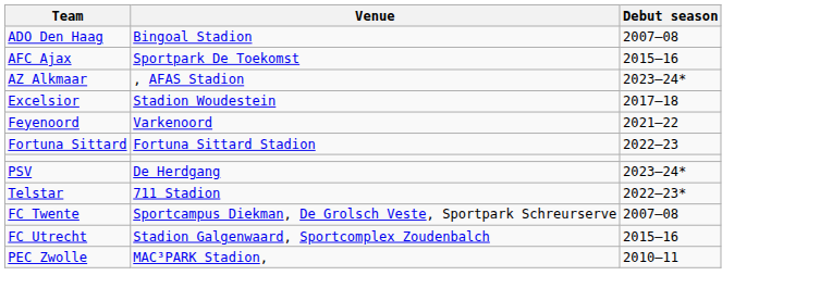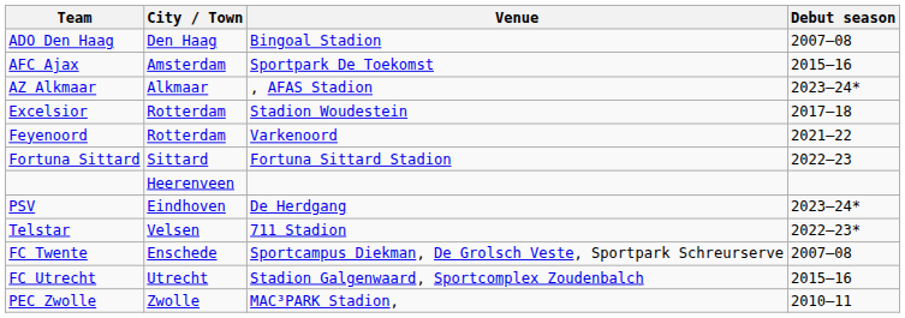 <table class="wikitable sortable">
 <tr>
 <th>Team</th>
+<th>City / Town</th>
 <th>Venue</th>
 <th>Debut season</th>
 </tr>
 <tr>
 <td><a href='#'>ADO Den Haag</a></td>
+<td><a href='#'>Den Haag</a></td>
 <td><a href='#'>Bingoal Stadion</a></td>
 <td>2007–08</td>
 </tr>
 <tr>
 <td><a href='#'>AFC Ajax</a></td>
+<td><a href='#'>Amsterdam</a></td>
 <td><a href='#'>Sportpark De Toekomst</a></td>
 <td>2015–16</td>
 </tr>
 <tr>
 <td><a href='#'>AZ Alkmaar</a></td>
+<td><a href='#'>Alkmaar</a></td>
 <td>, <a href='#'>AFAS Stadion</a></td>
 <td>2023–24*</td>
 </tr>
 <tr>
 <td><a href='#'>Excelsior</a></td>
+<td><a href='#'>Rotterdam</a></td>
 <td><a href='#'>Stadion Woudestein</a></td>
 <td>2017–18</td>
 </tr>
 <tr>
 <td><a href='#'>Feyenoord</a></td>
+<td><a href='#'>Rotterdam</a></td>
 <td><a href='#'>Varkenoord</a></td>
 <td>2021–22</td>
 </tr>
 <tr>
 <td><a href='#'>Fortuna Sittard</a></td>
+<td><a href='#'>Sittard</a></td>
 <td><a href='#'>Fortuna Sittard Stadion</a></td>
 <td>2022–23</td>
 </tr>
 <tr>
 <td></td>
+<td><a href='#'>Heerenveen</a></td>
 <td></td>
 <td></td>
 </tr>
 <tr>
 <td><a href='#'>PSV</a></td>
+<td><a href='#'>Eindhoven</a></td>
 <td><a href='#'>De Herdgang</a></td>
 <td>2023–24*</td>
 </tr>
 <tr>
 <td><a href='#'>Telstar</a></td>
+<td><a href='#'>Velsen</a></td>
 <td><a href='#'>711 Stadion</a></td>
 <td>2022–23*</td>
 </tr>
 <tr>
 <td><a href='#'>FC Twente</a></td>
+<td><a href='#'>Enschede</a></td>
 <td><a href='#'>Sportcampus Diekman</a>, <a href='#'>De Grolsch Veste</a>, Sportpark Schreurserve</td>
 <td>2007–08</td>
 </tr>
 <tr>
 <td><a href='#'>FC Utrecht</a></td>
+<td><a href='#'>Utrecht</a></td>
 <td><a href='#'>Stadion Galgenwaard</a>, <a href='#'>Sportcomplex Zoudenbalch</a></td>
 <td>2015–16</td>
 </tr>
 <tr>
 <td><a href='#'>PEC Zwolle</a></td>
+<td><a href='#'>Zwolle</a></td>
 <td><a href='#'>MAC³PARK Stadion</a>, </td>
 <td>2010–11</td>
 </tr>
 </table>
